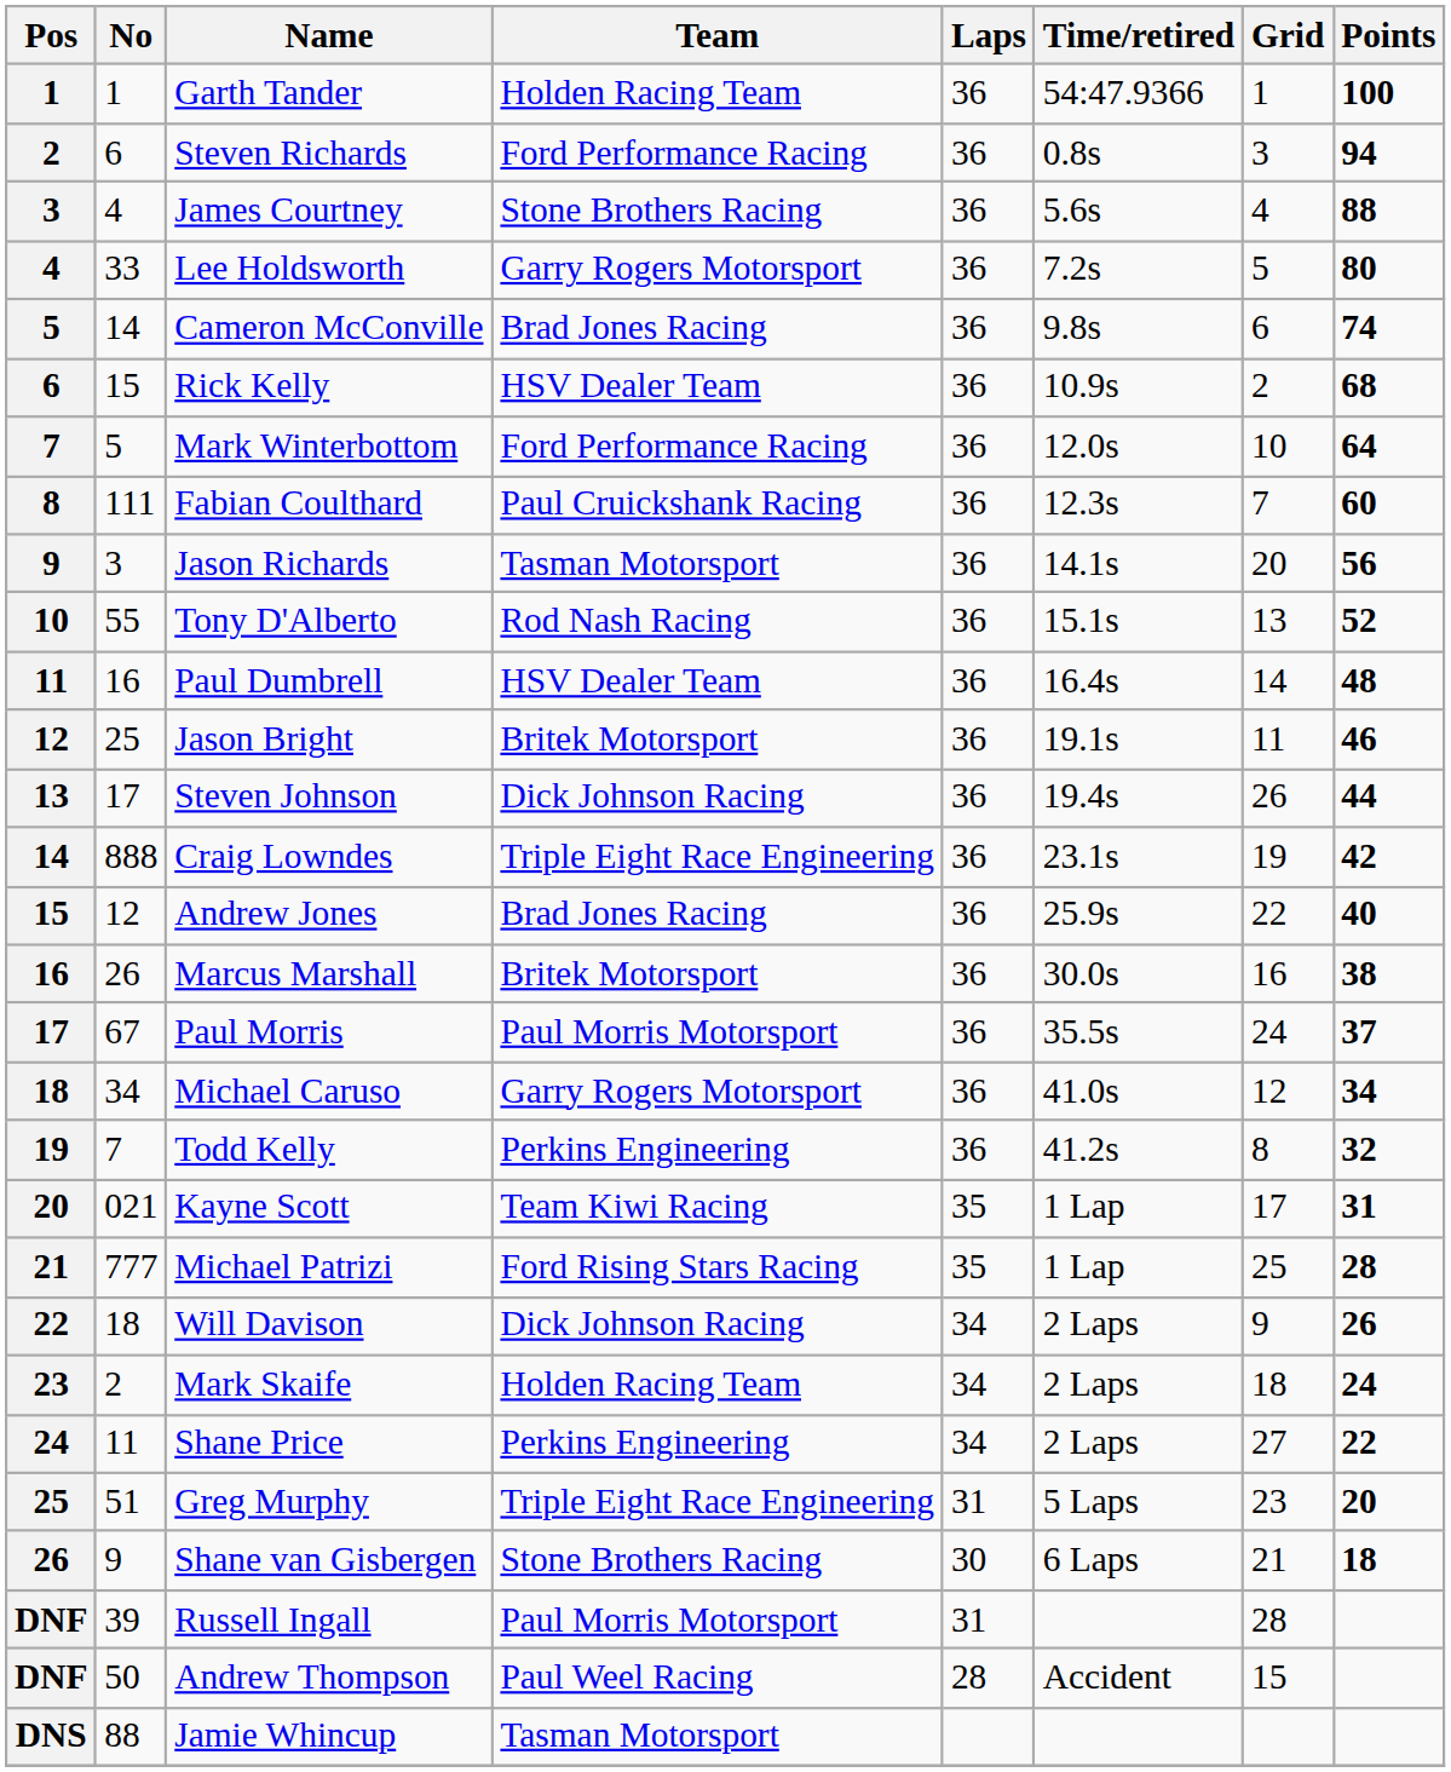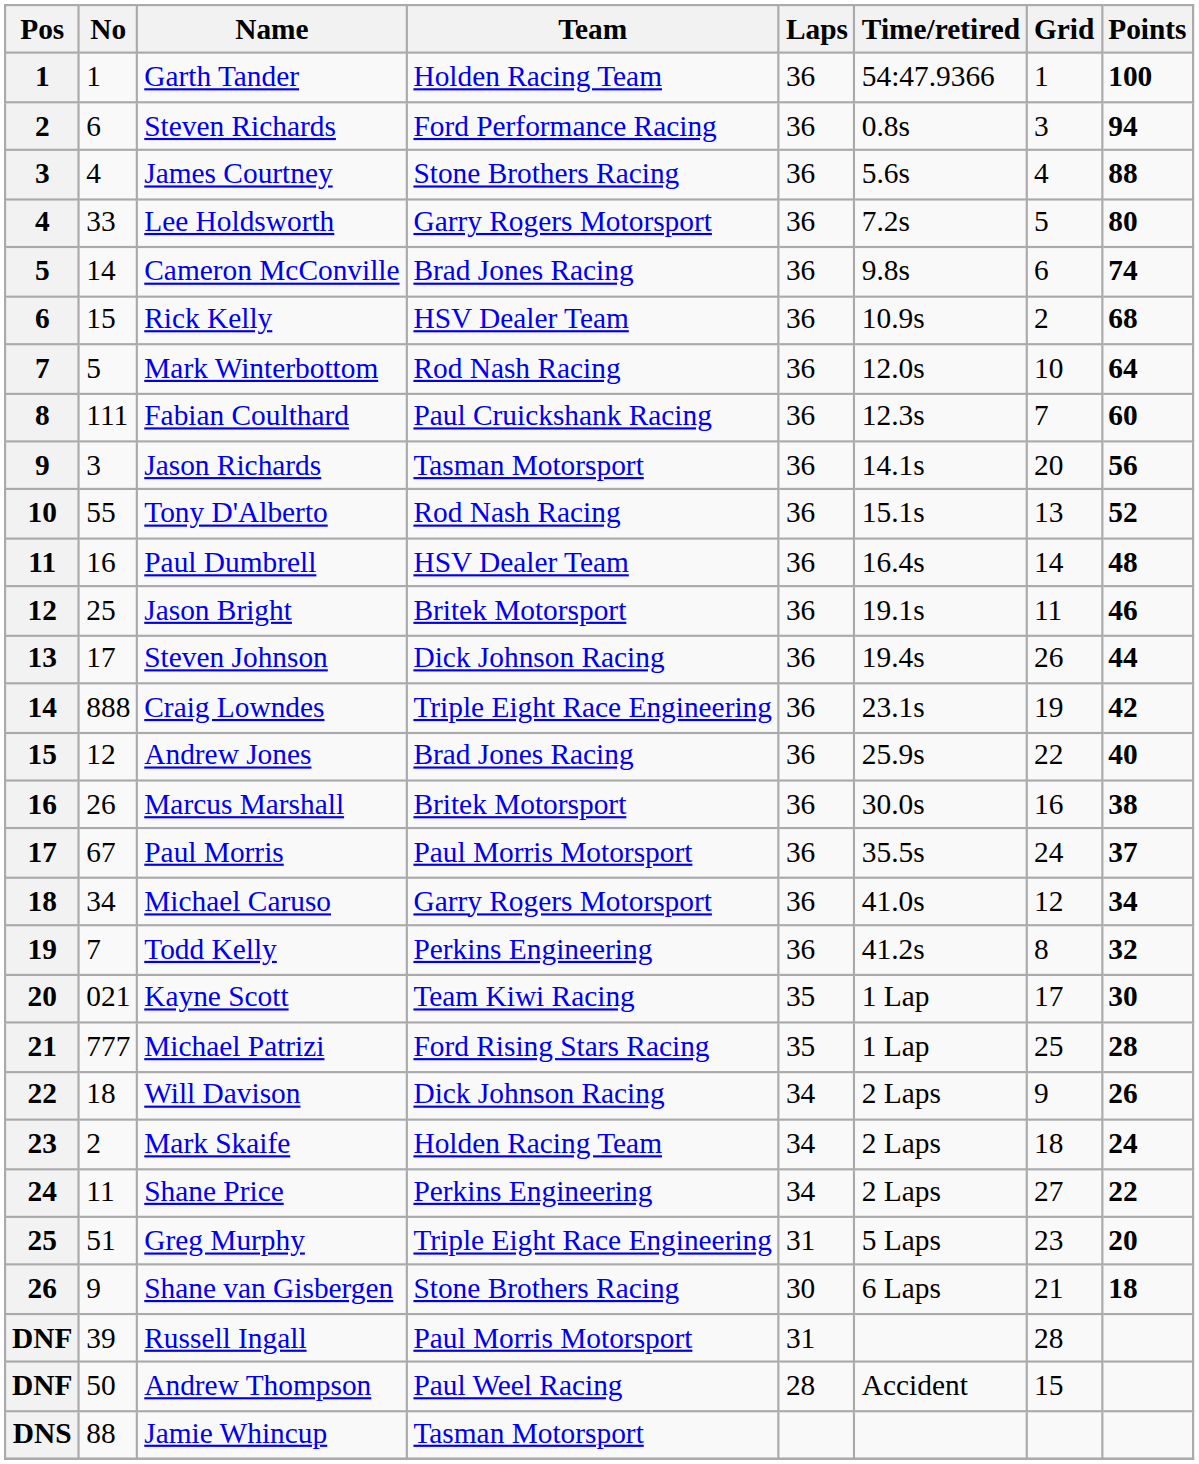 <table class="wikitable" style="font-size: 85%;">
 <tr>
 <th>Pos</th>
 <th>No</th>
 <th>Name</th>
 <th>Team</th>
 <th>Laps</th>
 <th>Time/retired</th>
 <th>Grid</th>
 <th>Points</th>
 </tr>
 <tr>
 <th>1</th>
 <td>1</td>
 <td> <a href='#'>Garth Tander</a></td>
 <td><a href='#'>Holden Racing Team</a></td>
 <td>36</td>
 <td>54:47.9366</td>
 <td>1</td>
 <td><strong>100</strong></td>
 </tr>
 <tr>
 <th>2</th>
 <td>6</td>
 <td> <a href='#'>Steven Richards</a></td>
 <td><a href='#'>Ford Performance Racing</a></td>
 <td>36</td>
 <td>0.8s</td>
 <td>3</td>
 <td><strong>94</strong></td>
 </tr>
 <tr>
 <th>3</th>
 <td>4</td>
 <td> <a href='#'>James Courtney</a></td>
 <td><a href='#'>Stone Brothers Racing</a></td>
 <td>36</td>
 <td>5.6s</td>
 <td>4</td>
 <td><strong>88</strong></td>
 </tr>
 <tr>
 <th>4</th>
 <td>33</td>
 <td> <a href='#'>Lee Holdsworth</a></td>
 <td><a href='#'>Garry Rogers Motorsport</a></td>
 <td>36</td>
 <td>7.2s</td>
 <td>5</td>
 <td><strong>80</strong></td>
 </tr>
 <tr>
 <th>5</th>
 <td>14</td>
 <td> <a href='#'>Cameron McConville</a></td>
 <td><a href='#'>Brad Jones Racing</a></td>
 <td>36</td>
 <td>9.8s</td>
 <td>6</td>
 <td><strong>74</strong></td>
 </tr>
 <tr>
 <th>6</th>
 <td>15</td>
 <td> <a href='#'>Rick Kelly</a></td>
 <td><a href='#'>HSV Dealer Team</a></td>
 <td>36</td>
 <td>10.9s</td>
 <td>2</td>
 <td><strong>68</strong></td>
 </tr>
 <tr>
 <th>7</th>
 <td>5</td>
 <td> <a href='#'>Mark Winterbottom</a></td>
-<td><a href='#'>Ford Performance Racing</a></td>
+<td><a href='#'>Rod Nash Racing</a></td>
 <td>36</td>
 <td>12.0s</td>
 <td>10</td>
 <td><strong>64</strong></td>
 </tr>
 <tr>
 <th>8</th>
 <td>111</td>
 <td> <a href='#'>Fabian Coulthard</a></td>
 <td><a href='#'>Paul Cruickshank Racing</a></td>
 <td>36</td>
 <td>12.3s</td>
 <td>7</td>
 <td><strong>60</strong></td>
 </tr>
 <tr>
 <th>9</th>
 <td>3</td>
 <td> <a href='#'>Jason Richards</a></td>
 <td><a href='#'>Tasman Motorsport</a></td>
 <td>36</td>
 <td>14.1s</td>
 <td>20</td>
 <td><strong>56</strong></td>
 </tr>
 <tr>
 <th>10</th>
 <td>55</td>
 <td> <a href='#'>Tony D'Alberto</a></td>
 <td><a href='#'>Rod Nash Racing</a></td>
 <td>36</td>
 <td>15.1s</td>
 <td>13</td>
 <td><strong>52</strong></td>
 </tr>
 <tr>
 <th>11</th>
 <td>16</td>
 <td> <a href='#'>Paul Dumbrell</a></td>
 <td><a href='#'>HSV Dealer Team</a></td>
 <td>36</td>
 <td>16.4s</td>
 <td>14</td>
 <td><strong>48</strong></td>
 </tr>
 <tr>
 <th>12</th>
 <td>25</td>
 <td> <a href='#'>Jason Bright</a></td>
 <td><a href='#'>Britek Motorsport</a></td>
 <td>36</td>
 <td>19.1s</td>
 <td>11</td>
 <td><strong>46</strong></td>
 </tr>
 <tr>
 <th>13</th>
 <td>17</td>
 <td> <a href='#'>Steven Johnson</a></td>
 <td><a href='#'>Dick Johnson Racing</a></td>
 <td>36</td>
 <td>19.4s</td>
 <td>26</td>
 <td><strong>44</strong></td>
 </tr>
 <tr>
 <th>14</th>
 <td>888</td>
 <td> <a href='#'>Craig Lowndes</a></td>
 <td><a href='#'>Triple Eight Race Engineering</a></td>
 <td>36</td>
 <td>23.1s</td>
 <td>19</td>
 <td><strong>42</strong></td>
 </tr>
 <tr>
 <th>15</th>
 <td>12</td>
 <td> <a href='#'>Andrew Jones</a></td>
 <td><a href='#'>Brad Jones Racing</a></td>
 <td>36</td>
 <td>25.9s</td>
 <td>22</td>
 <td><strong>40</strong></td>
 </tr>
 <tr>
 <th>16</th>
 <td>26</td>
 <td> <a href='#'>Marcus Marshall</a></td>
 <td><a href='#'>Britek Motorsport</a></td>
 <td>36</td>
 <td>30.0s</td>
 <td>16</td>
 <td><strong>38</strong></td>
 </tr>
 <tr>
 <th>17</th>
 <td>67</td>
 <td> <a href='#'>Paul Morris</a></td>
 <td><a href='#'>Paul Morris Motorsport</a></td>
 <td>36</td>
 <td>35.5s</td>
 <td>24</td>
 <td><strong>37</strong></td>
 </tr>
 <tr>
 <th>18</th>
 <td>34</td>
 <td> <a href='#'>Michael Caruso</a></td>
 <td><a href='#'>Garry Rogers Motorsport</a></td>
 <td>36</td>
 <td>41.0s</td>
 <td>12</td>
 <td><strong>34</strong></td>
 </tr>
 <tr>
 <th>19</th>
 <td>7</td>
 <td> <a href='#'>Todd Kelly</a></td>
 <td><a href='#'>Perkins Engineering</a></td>
 <td>36</td>
 <td>41.2s</td>
 <td>8</td>
 <td><strong>32</strong></td>
 </tr>
 <tr>
 <th>20</th>
 <td>021</td>
 <td> <a href='#'>Kayne Scott</a></td>
 <td><a href='#'>Team Kiwi Racing</a></td>
 <td>35</td>
 <td> 1 Lap</td>
 <td>17</td>
-<td><strong>31</strong></td>
+<td><strong>30</strong></td>
 </tr>
 <tr>
 <th>21</th>
 <td>777</td>
 <td> <a href='#'>Michael Patrizi</a></td>
 <td><a href='#'>Ford Rising Stars Racing</a></td>
 <td>35</td>
 <td> 1 Lap</td>
 <td>25</td>
 <td><strong>28</strong></td>
 </tr>
 <tr>
 <th>22</th>
 <td>18</td>
 <td> <a href='#'>Will Davison</a></td>
 <td><a href='#'>Dick Johnson Racing</a></td>
 <td>34</td>
 <td> 2 Laps</td>
 <td>9</td>
 <td><strong>26</strong></td>
 </tr>
 <tr>
 <th>23</th>
 <td>2</td>
 <td> <a href='#'>Mark Skaife</a></td>
 <td><a href='#'>Holden Racing Team</a></td>
 <td>34</td>
 <td> 2 Laps</td>
 <td>18</td>
 <td><strong>24</strong></td>
 </tr>
 <tr>
 <th>24</th>
 <td>11</td>
 <td> <a href='#'>Shane Price</a></td>
 <td><a href='#'>Perkins Engineering</a></td>
 <td>34</td>
 <td> 2 Laps</td>
 <td>27</td>
 <td><strong>22</strong></td>
 </tr>
 <tr>
 <th>25</th>
 <td>51</td>
 <td> <a href='#'>Greg Murphy</a></td>
 <td><a href='#'>Triple Eight Race Engineering</a></td>
 <td>31</td>
 <td> 5 Laps</td>
 <td>23</td>
 <td><strong>20</strong></td>
 </tr>
 <tr>
 <th>26</th>
 <td>9</td>
 <td> <a href='#'>Shane van Gisbergen</a></td>
 <td><a href='#'>Stone Brothers Racing</a></td>
 <td>30</td>
 <td> 6 Laps</td>
 <td>21</td>
 <td><strong>18</strong></td>
 </tr>
 <tr>
 <th>DNF</th>
 <td>39</td>
 <td> <a href='#'>Russell Ingall</a></td>
 <td><a href='#'>Paul Morris Motorsport</a></td>
 <td>31</td>
 <td></td>
 <td>28</td>
 <td></td>
 </tr>
 <tr>
 <th>DNF</th>
 <td>50</td>
 <td> <a href='#'>Andrew Thompson</a></td>
 <td><a href='#'>Paul Weel Racing</a></td>
 <td>28</td>
 <td>Accident</td>
 <td>15</td>
 <td></td>
 </tr>
 <tr>
 <th>DNS</th>
 <td>88</td>
 <td> <a href='#'>Jamie Whincup</a></td>
 <td><a href='#'>Tasman Motorsport</a></td>
 <td></td>
 <td></td>
 <td></td>
 <td></td>
 </tr>
 <tr>
 </tr>
 </table>
